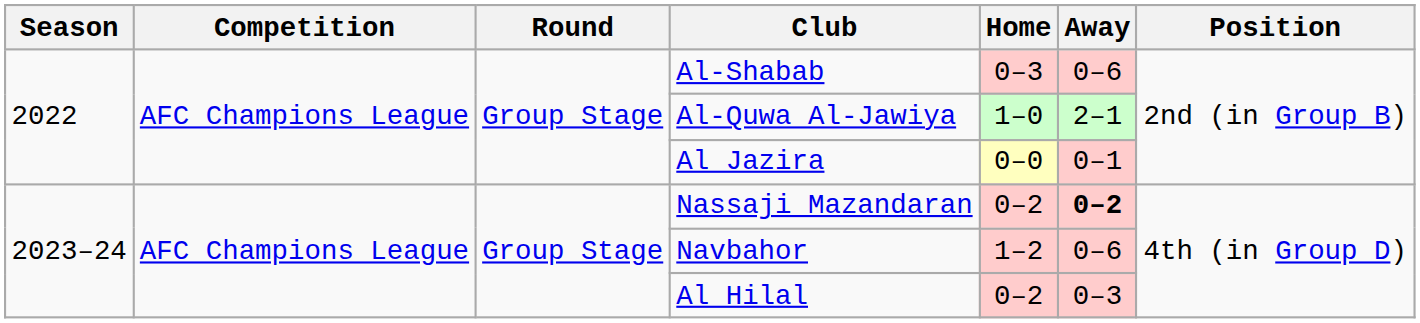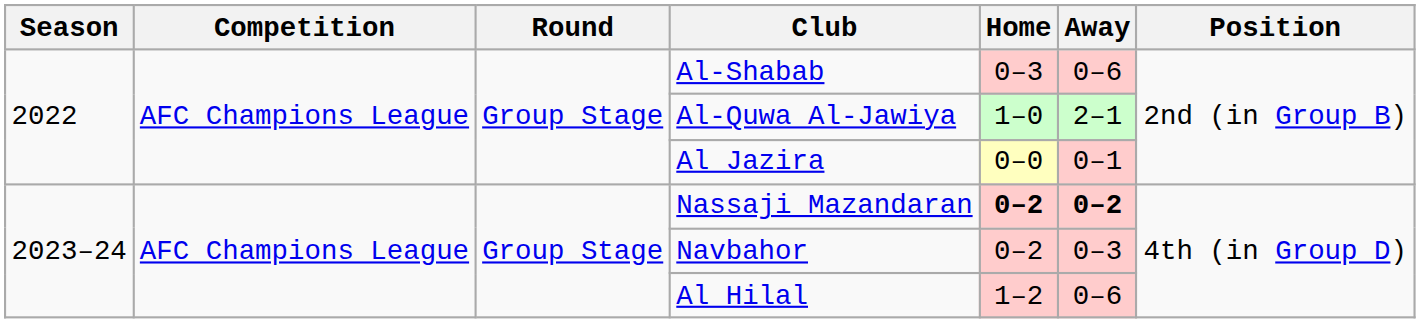 <table class="wikitable">
 <tr>
 <th>Season</th>
 <th>Competition</th>
 <th>Round</th>
 <th>Club</th>
 <th>Home</th>
 <th>Away</th>
 <th>Position</th>
 </tr>
 <tr>
 <td rowspan="3">2022</td>
 <td rowspan="3"><a href='#'>AFC Champions League</a></td>
 <td rowspan="3"><a href='#'>Group Stage</a></td>
 <td> <a href='#'>Al-Shabab</a></td>
 <td style="text-align:center;" bgcolor=#FCC>0–3</td>
 <td style="text-align:center;" bgcolor=#FCC>0–6</td>
 <td rowspan="3" style="text-align:center;">2nd (in <a href='#'>Group B</a>)</td>
 </tr>
 <tr>
 <td> <a href='#'>Al-Quwa Al-Jawiya</a></td>
 <td style="text-align:center;" bgcolor=#CFC>1–0</td>
 <td style="text-align:center;" bgcolor=#CFC>2–1</td>
 </tr>
 <tr>
 <td> <a href='#'>Al Jazira</a></td>
 <td style="text-align:center;" bgcolor=#FFFFBF>0–0</td>
 <td style="text-align:center;" bgcolor=#FCC>0–1</td>
 </tr>
 <tr>
 <td rowspan="3">2023–24</td>
 <td rowspan="3"><a href='#'>AFC Champions League</a></td>
 <td rowspan="3" style="text-align:center;"><a href='#'>Group Stage</a></td>
 <td> <a href='#'>Nassaji Mazandaran</a></td>
-<td style="text-align:center;" bgcolor=#FCC>0–2</td>
+<td style="text-align:center;" bgcolor=#FCC><strong>0–2</strong></td>
 <td style="text-align:center;" bgcolor=#FCC><strong>0–2</strong></td>
 <td rowspan="3" style="text-align:center;">4th (in <a href='#'>Group D</a>)</td>
 </tr>
 <tr>
 <td> <a href='#'>Navbahor</a></td>
+<td style="text-align:center;" bgcolor=#FCC>0–2</td>
+<td style="text-align:center;" bgcolor=#FCC>0–3</td>
+</tr>
+<tr>
+<td> <a href='#'>Al Hilal</a></td>
 <td style="text-align:center;" bgcolor=#FCC>1–2</td>
 <td style="text-align:center;" bgcolor=#FCC>0–6</td>
 </tr>
-<tr>
-<td> <a href='#'>Al Hilal</a></td>
-<td style="text-align:center;" bgcolor=#FCC>0–2</td>
-<td style="text-align:center;" bgcolor=#FCC>0–3</td>
-</tr>
 </table>
